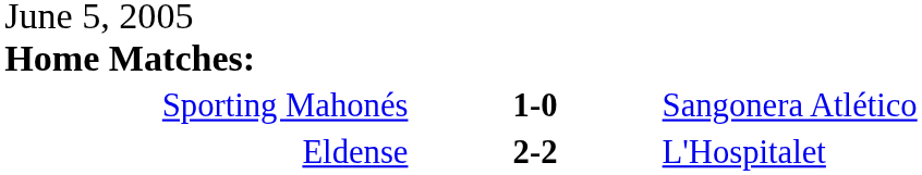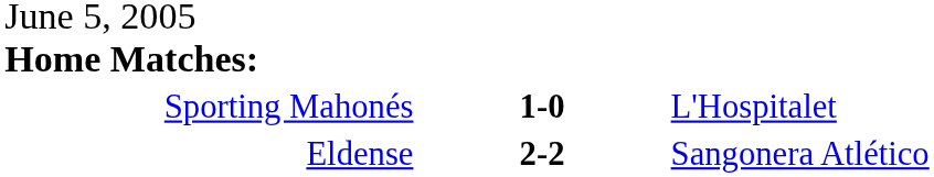 <table width=100% cellspacing=1>
 <tr>
 <th width=20%></th>
 <th width=12%></th>
 <th width=20%></th>
 <th></th>
 </tr>
 <tr>
 <td>June 5, 2005<br><strong>Home Matches:</strong></td>
 </tr>
 <tr style=font-size:90%>
 <td align=right><a href='#'>Sporting Mahonés</a></td>
 <td align=center><strong>1-0</strong></td>
-<td><a href='#'>Sangonera Atlético</a></td>
+<td><a href='#'>L'Hospitalet</a></td>
 </tr>
 <tr style=font-size:90%>
 <td align=right><a href='#'>Eldense</a></td>
 <td align=center><strong>2-2</strong></td>
-<td><a href='#'>L'Hospitalet</a></td>
+<td><a href='#'>Sangonera Atlético</a></td>
 </tr>
 </table>
